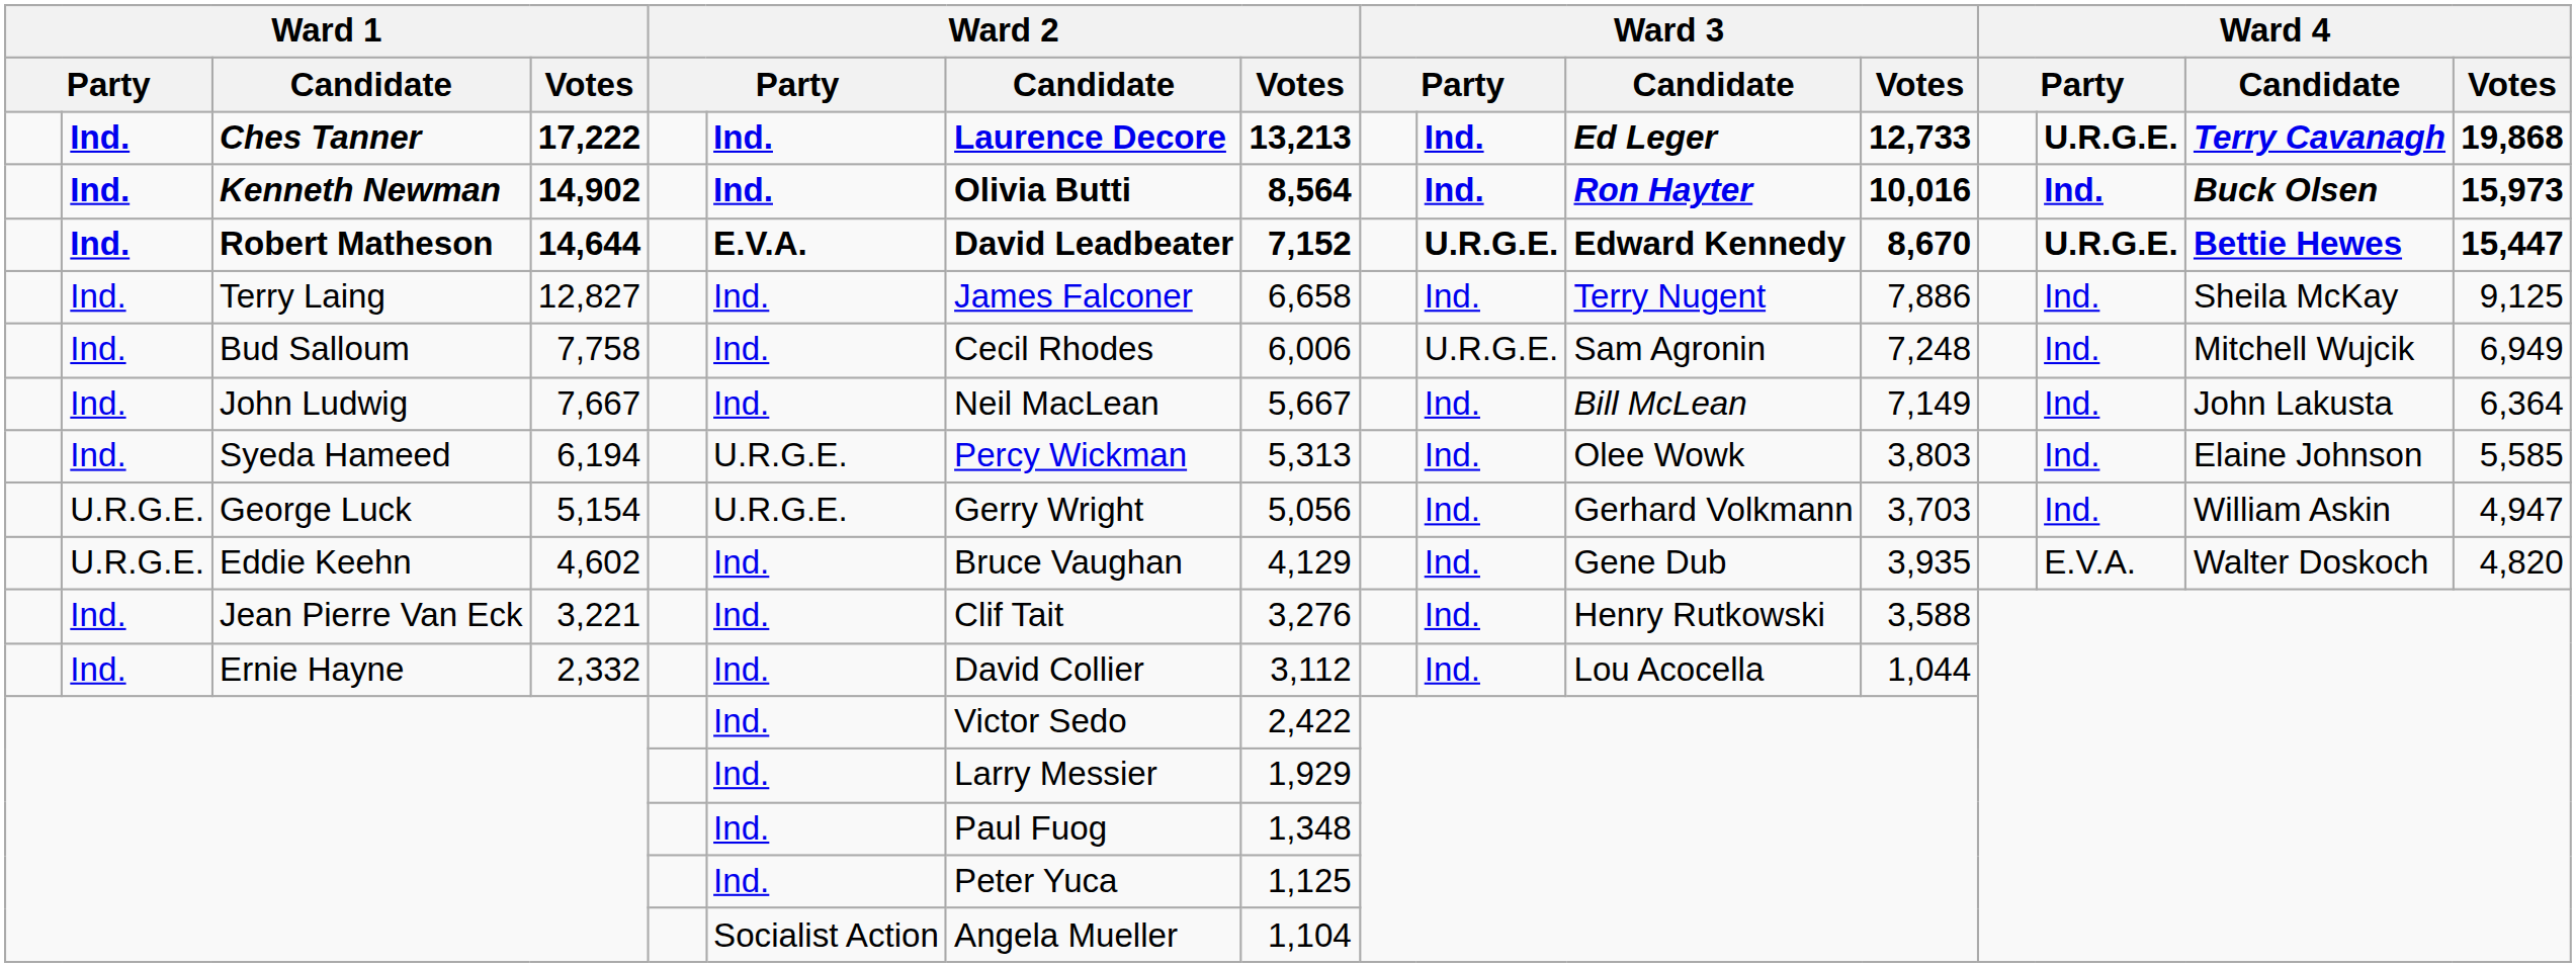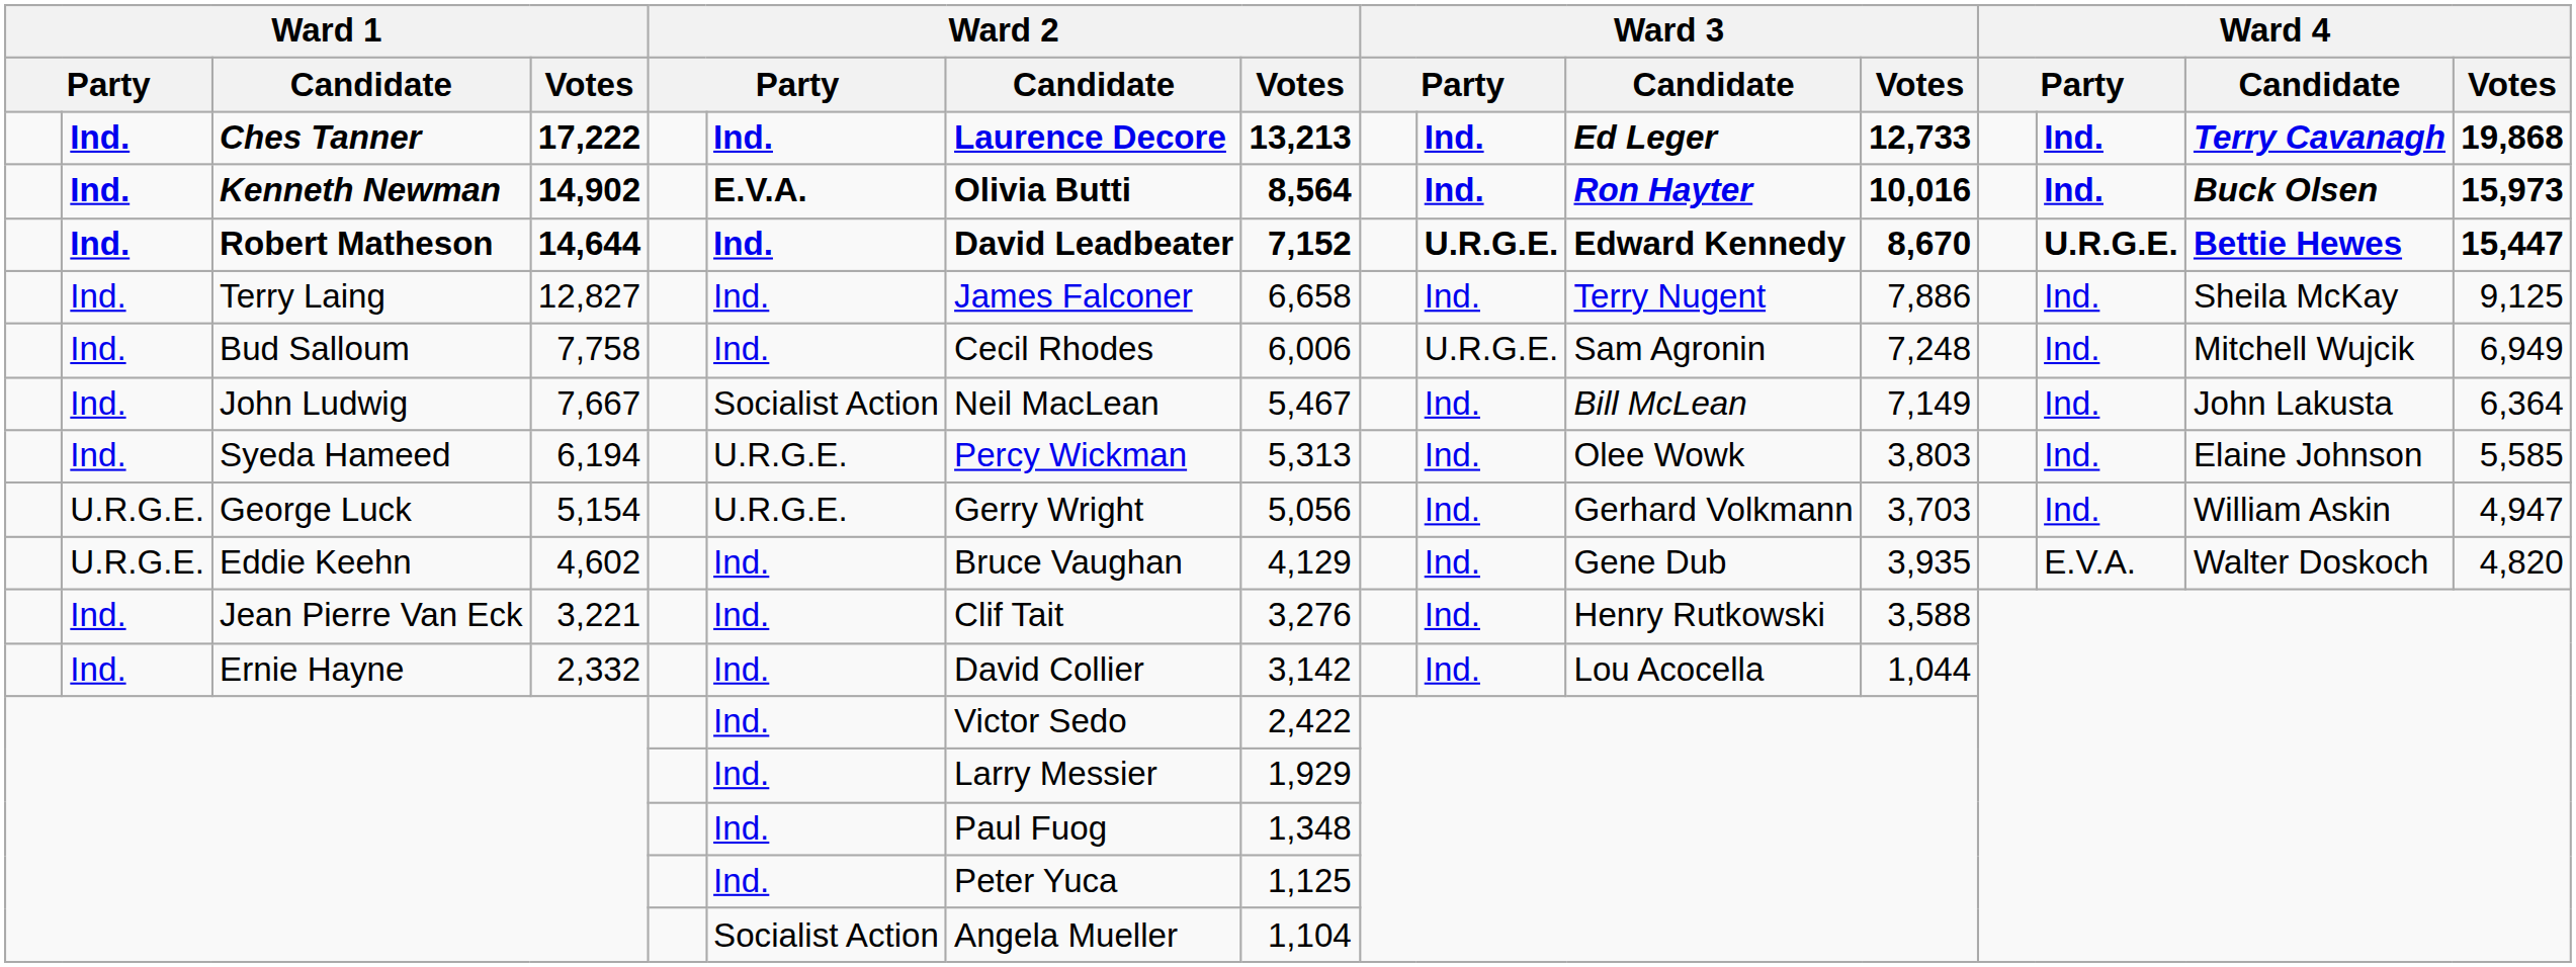 <table class="wikitable">
 <tr>
 <th colspan="4"><strong>Ward 1</strong></th>
 <th colspan="4"><strong>Ward 2</strong></th>
 <th colspan="4"><strong>Ward 3</strong></th>
 <th colspan="4"><strong>Ward 4</strong></th>
 </tr>
 <tr>
 <th colspan="2">Party</th>
 <th>Candidate</th>
 <th>Votes</th>
 <th colspan="2">Party</th>
 <th>Candidate</th>
 <th>Votes</th>
 <th colspan="2">Party</th>
 <th>Candidate</th>
 <th>Votes</th>
 <th colspan="2">Party</th>
 <th>Candidate</th>
 <th>Votes</th>
 </tr>
 <tr>
 <td width=20px ></td>
 <td><strong><a href='#'>Ind.</a></strong></td>
 <td><strong><em>Ches Tanner</em></strong></td>
 <td align="right"><strong>17,222</strong></td>
 <td width=20px ></td>
 <td><strong><a href='#'>Ind.</a></strong></td>
 <td><strong><a href='#'>Laurence Decore</a></strong></td>
 <td align="right"><strong>13,213</strong></td>
 <td width=20px ></td>
 <td><strong><a href='#'>Ind.</a></strong></td>
 <td><strong><em>Ed Leger</em></strong></td>
 <td align="right"><strong>12,733</strong></td>
 <td width=20px ></td>
-<td><strong>U.R.G.E.</strong></td>
+<td><strong><a href='#'>Ind.</a></strong></td>
 <td><strong><em><a href='#'>Terry Cavanagh</a></em></strong></td>
 <td align="right"><strong>19,868</strong></td>
 </tr>
 <tr>
 <td width=20px ></td>
 <td><strong><a href='#'>Ind.</a></strong></td>
 <td><strong><em>Kenneth Newman</em></strong></td>
 <td align="right"><strong>14,902</strong></td>
 <td width=20px ></td>
-<td><strong><a href='#'>Ind.</a></strong></td>
+<td><strong>E.V.A.</strong></td>
 <td><strong>Olivia Butti</strong></td>
 <td align="right"><strong>8,564</strong></td>
 <td width=20px ></td>
 <td><strong><a href='#'>Ind.</a></strong></td>
 <td><strong><em><a href='#'>Ron Hayter</a></em></strong></td>
 <td align="right"><strong>10,016</strong></td>
 <td width=20px ></td>
 <td><strong><a href='#'>Ind.</a></strong></td>
 <td><strong><em>Buck Olsen</em></strong></td>
 <td align="right"><strong>15,973</strong></td>
 </tr>
 <tr>
 <td width=20px ></td>
 <td><strong><a href='#'>Ind.</a></strong></td>
 <td><strong>Robert Matheson</strong></td>
 <td align="right"><strong>14,644</strong></td>
 <td width=20px ></td>
-<td><strong>E.V.A.</strong></td>
+<td><strong><a href='#'>Ind.</a></strong></td>
 <td><strong>David Leadbeater</strong></td>
 <td align="right"><strong>7,152</strong></td>
 <td width=20px ></td>
 <td><strong>U.R.G.E.</strong></td>
 <td><strong>Edward Kennedy</strong></td>
 <td align="right"><strong>8,670</strong></td>
 <td width=20px ></td>
 <td><strong>U.R.G.E.</strong></td>
 <td><strong><a href='#'>Bettie Hewes</a></strong></td>
 <td align="right"><strong>15,447</strong></td>
 </tr>
 <tr>
 <td width=20px ></td>
 <td><a href='#'>Ind.</a></td>
 <td>Terry Laing</td>
 <td align="right">12,827</td>
 <td width=20px ></td>
 <td><a href='#'>Ind.</a></td>
 <td><a href='#'>James Falconer</a></td>
 <td align="right">6,658</td>
 <td width=20px ></td>
 <td><a href='#'>Ind.</a></td>
 <td><a href='#'>Terry Nugent</a></td>
 <td align="right">7,886</td>
 <td width=20px ></td>
 <td><a href='#'>Ind.</a></td>
 <td>Sheila McKay</td>
 <td align="right">9,125</td>
 </tr>
 <tr>
 <td width=20px ></td>
 <td><a href='#'>Ind.</a></td>
 <td>Bud Salloum</td>
 <td align="right">7,758</td>
 <td width=20px ></td>
 <td><a href='#'>Ind.</a></td>
 <td>Cecil Rhodes</td>
 <td align="right">6,006</td>
 <td width=20px ></td>
 <td>U.R.G.E.</td>
 <td>Sam Agronin</td>
 <td align="right">7,248</td>
 <td width=20px ></td>
 <td><a href='#'>Ind.</a></td>
 <td>Mitchell Wujcik</td>
 <td align="right">6,949</td>
 </tr>
 <tr>
 <td width=20px ></td>
 <td><a href='#'>Ind.</a></td>
 <td>John Ludwig</td>
 <td align="right">7,667</td>
 <td width=20px ></td>
-<td><a href='#'>Ind.</a></td>
+<td>Socialist Action</td>
 <td>Neil MacLean</td>
-<td align="right">5,667</td>
+<td align="right">5,467</td>
 <td width=20px ></td>
 <td><a href='#'>Ind.</a></td>
 <td><em>Bill McLean</em></td>
 <td align="right">7,149</td>
 <td width=20px ></td>
 <td><a href='#'>Ind.</a></td>
 <td>John Lakusta</td>
 <td align="right">6,364</td>
 </tr>
 <tr>
 <td width=20px ></td>
 <td><a href='#'>Ind.</a></td>
 <td>Syeda Hameed</td>
 <td align="right">6,194</td>
 <td width=20px ></td>
 <td>U.R.G.E.</td>
 <td><a href='#'>Percy Wickman</a></td>
 <td align="right">5,313</td>
 <td width=20px ></td>
 <td><a href='#'>Ind.</a></td>
 <td>Olee Wowk</td>
 <td align="right">3,803</td>
 <td width=20px ></td>
 <td><a href='#'>Ind.</a></td>
 <td>Elaine Johnson</td>
 <td align="right">5,585</td>
 </tr>
 <tr>
 <td width=20px ></td>
 <td>U.R.G.E.</td>
 <td>George Luck</td>
 <td align="right">5,154</td>
 <td width=20px ></td>
 <td>U.R.G.E.</td>
 <td>Gerry Wright</td>
 <td align="right">5,056</td>
 <td width=20px ></td>
 <td><a href='#'>Ind.</a></td>
 <td>Gerhard Volkmann</td>
 <td align="right">3,703</td>
 <td width=20px ></td>
 <td><a href='#'>Ind.</a></td>
 <td>William Askin</td>
 <td align="right">4,947</td>
 </tr>
 <tr>
 <td width=20px ></td>
 <td>U.R.G.E.</td>
 <td>Eddie Keehn</td>
 <td align="right">4,602</td>
 <td width=20px ></td>
 <td><a href='#'>Ind.</a></td>
 <td>Bruce Vaughan</td>
 <td align="right">4,129</td>
 <td width=20px ></td>
 <td><a href='#'>Ind.</a></td>
 <td>Gene Dub</td>
 <td align="right">3,935</td>
 <td width=20px ></td>
 <td>E.V.A.</td>
 <td>Walter Doskoch</td>
 <td align="right">4,820</td>
 </tr>
 <tr>
 <td width=20px ></td>
 <td><a href='#'>Ind.</a></td>
 <td>Jean Pierre Van Eck</td>
 <td align="right">3,221</td>
 <td width=20px ></td>
 <td><a href='#'>Ind.</a></td>
 <td>Clif Tait</td>
 <td align="right">3,276</td>
 <td width=20px ></td>
 <td><a href='#'>Ind.</a></td>
 <td>Henry Rutkowski</td>
 <td align="right">3,588</td>
 <td colspan="4" rowspan="7"></td>
 </tr>
 <tr>
 <td width=20px ></td>
 <td><a href='#'>Ind.</a></td>
 <td>Ernie Hayne</td>
 <td align="right">2,332</td>
 <td width=20px ></td>
 <td><a href='#'>Ind.</a></td>
 <td>David Collier</td>
-<td align="right">3,112</td>
+<td align="right">3,142</td>
 <td width=20px ></td>
 <td><a href='#'>Ind.</a></td>
 <td>Lou Acocella</td>
 <td align="right">1,044</td>
 </tr>
 <tr>
 <td colspan="4" rowspan="5"></td>
 <td width=20px ></td>
 <td><a href='#'>Ind.</a></td>
 <td>Victor Sedo</td>
 <td align="right">2,422</td>
 <td colspan="4" rowspan="5"></td>
 </tr>
 <tr>
 <td width=20px ></td>
 <td><a href='#'>Ind.</a></td>
 <td>Larry Messier</td>
 <td align="right">1,929</td>
 </tr>
 <tr>
 <td width=20px ></td>
 <td><a href='#'>Ind.</a></td>
 <td>Paul Fuog</td>
 <td align="right">1,348</td>
 </tr>
 <tr>
 <td width=20px ></td>
 <td><a href='#'>Ind.</a></td>
 <td>Peter Yuca</td>
 <td align="right">1,125</td>
 </tr>
 <tr>
 <td width=20px ></td>
 <td>Socialist Action</td>
 <td>Angela Mueller</td>
 <td align="right">1,104</td>
 </tr>
 </table>
